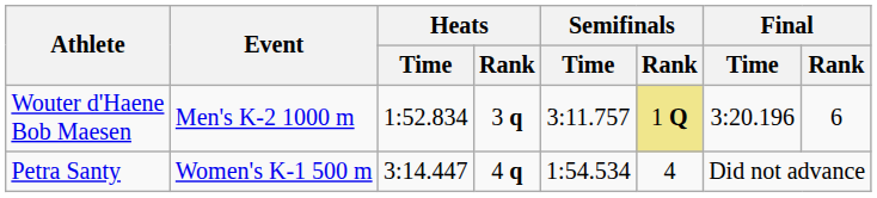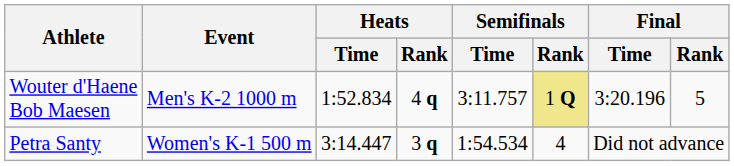 <table class=wikitable style="font-size:90%;">
 <tr>
 <th rowspan="2">Athlete</th>
 <th rowspan="2">Event</th>
 <th colspan="2">Heats</th>
 <th colspan="2">Semifinals</th>
 <th colspan="2">Final</th>
 </tr>
 <tr>
 <th>Time</th>
 <th>Rank</th>
 <th>Time</th>
 <th>Rank</th>
 <th>Time</th>
 <th>Rank</th>
 </tr>
 <tr align=center>
 <td align=left><a href='#'>Wouter d'Haene</a><br> <a href='#'>Bob Maesen</a></td>
 <td align=left><a href='#'>Men's K-2 1000 m</a></td>
 <td>1:52.834</td>
-<td>3 <strong>q</strong></td>
+<td>4 <strong>q</strong></td>
 <td>3:11.757</td>
 <td style="background: khaki;">1 <strong>Q</strong></td>
 <td>3:20.196</td>
-<td>6</td>
+<td>5</td>
 </tr>
 <tr align=center>
 <td align=left><a href='#'>Petra Santy</a></td>
 <td align=left><a href='#'>Women's K-1 500 m</a></td>
 <td>3:14.447</td>
-<td>4 <strong>q</strong></td>
+<td>3 <strong>q</strong></td>
 <td>1:54.534</td>
 <td>4</td>
 <td colspan=2>Did not advance</td>
 </tr>
 </table>
